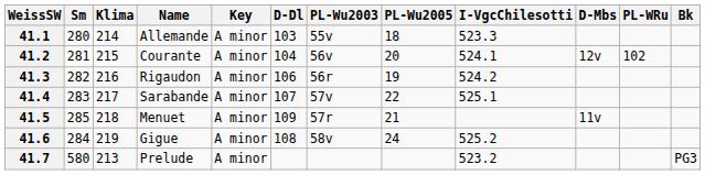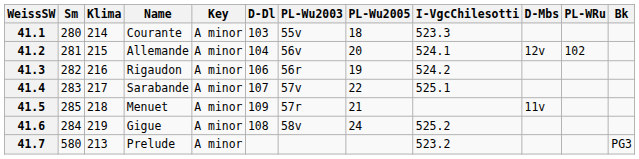 <table border="1" class="wikitable sortable">
 <tr>
 <th data-sort-type="number">WeissSW</th>
 <th>Sm</th>
 <th>Klima</th>
 <th class="unsortable">Name</th>
 <th class="unsortable">Key</th>
 <th>D-Dl</th>
 <th>PL-Wu2003</th>
 <th>PL-Wu2005</th>
 <th>I-VgcChilesotti</th>
 <th>D-Mbs</th>
 <th>PL-WRu</th>
 <th>Bk</th>
 </tr>
 <tr>
 <th data-sort-value="1">41.1</th>
 <td>280</td>
 <td>214</td>
-<td>Allemande</td>
+<td>Courante</td>
 <td>A minor</td>
 <td>103</td>
 <td>55v</td>
 <td>18</td>
 <td>523.3</td>
 <td></td>
 <td></td>
 <td></td>
 </tr>
 <tr>
 <th data-sort-value="2">41.2</th>
 <td>281</td>
 <td>215</td>
-<td>Courante</td>
+<td>Allemande</td>
 <td>A minor</td>
 <td>104</td>
 <td>56v</td>
 <td>20</td>
 <td>524.1</td>
 <td>12v</td>
 <td>102</td>
 <td></td>
 </tr>
 <tr>
 <th data-sort-value="3">41.3</th>
 <td>282</td>
 <td>216</td>
 <td>Rigaudon</td>
 <td>A minor</td>
 <td>106</td>
 <td>56r</td>
 <td>19</td>
 <td>524.2</td>
 <td></td>
 <td></td>
 <td></td>
 </tr>
 <tr>
 <th data-sort-value="4">41.4</th>
 <td>283</td>
 <td>217</td>
 <td>Sarabande</td>
 <td>A minor</td>
 <td>107</td>
 <td>57v</td>
 <td>22</td>
 <td>525.1</td>
 <td></td>
 <td></td>
 <td></td>
 </tr>
 <tr>
 <th data-sort-value="5">41.5</th>
 <td>285</td>
 <td>218</td>
 <td>Menuet</td>
 <td>A minor</td>
 <td>109</td>
 <td>57r</td>
 <td>21</td>
 <td></td>
 <td>11v</td>
 <td></td>
 <td></td>
 </tr>
 <tr>
 <th data-sort-value="6">41.6</th>
 <td>284</td>
 <td>219</td>
 <td>Gigue</td>
 <td>A minor</td>
 <td>108</td>
 <td>58v</td>
 <td>24</td>
 <td>525.2</td>
 <td></td>
 <td></td>
 <td></td>
 </tr>
 <tr>
 <th data-sort-value="7">41.7</th>
 <td>580</td>
 <td>213</td>
 <td>Prelude</td>
 <td>A minor</td>
 <td></td>
 <td></td>
 <td></td>
 <td>523.2</td>
 <td></td>
 <td></td>
 <td>PG3</td>
 </tr>
 </table>
